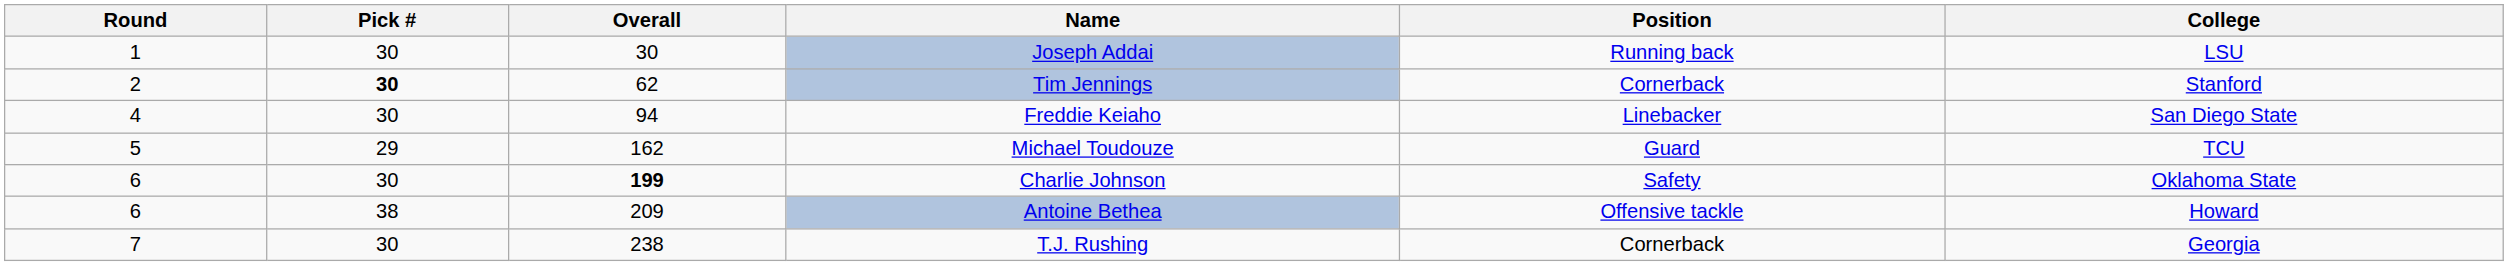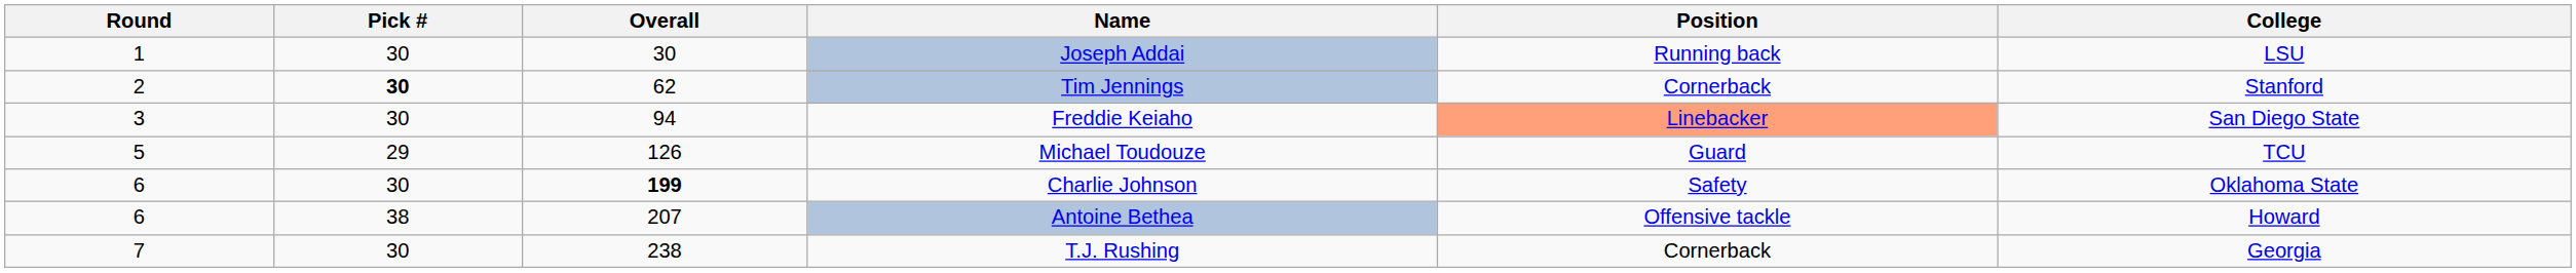 <table class="wikitable sortable sortable" style="width: 100%; text-align:center">
 <tr>
 <th>Round</th>
 <th>Pick #</th>
 <th>Overall</th>
 <th>Name</th>
 <th>Position</th>
 <th>College</th>
 </tr>
 <tr>
 <td>1</td>
 <td>30</td>
 <td>30</td>
 <td bgcolor=lightsteelblue><a href='#'>Joseph Addai</a></td>
 <td><a href='#'>Running back</a></td>
 <td><a href='#'>LSU</a></td>
 </tr>
 <tr>
 <td>2</td>
 <td><strong>30</strong></td>
 <td>62</td>
 <td bgcolor=lightsteelblue><a href='#'>Tim Jennings</a></td>
 <td><a href='#'>Cornerback</a></td>
 <td><a href='#'>Stanford</a></td>
 </tr>
 <tr>
-<td>4</td>
+<td>3</td>
 <td>30</td>
 <td>94</td>
 <td><a href='#'>Freddie Keiaho</a></td>
-<td><a href='#'>Linebacker</a></td>
+<td style="background: lightsalmon;"><a href='#'>Linebacker</a></td>
 <td><a href='#'>San Diego State</a></td>
 </tr>
 <tr>
 <td>5</td>
 <td>29</td>
-<td>162</td>
+<td>126</td>
 <td><a href='#'>Michael Toudouze</a></td>
 <td><a href='#'>Guard</a></td>
 <td><a href='#'>TCU</a></td>
 </tr>
 <tr>
 <td>6</td>
 <td>30</td>
 <td><strong>199</strong></td>
 <td><a href='#'>Charlie Johnson</a></td>
 <td><a href='#'>Safety</a></td>
 <td><a href='#'>Oklahoma State</a></td>
 </tr>
 <tr>
 <td>6</td>
 <td>38</td>
-<td>209</td>
+<td>207</td>
 <td bgcolor=lightsteelblue><a href='#'>Antoine Bethea</a></td>
 <td><a href='#'>Offensive tackle</a></td>
 <td><a href='#'>Howard</a></td>
 </tr>
 <tr>
 <td>7</td>
 <td>30</td>
 <td>238</td>
 <td><a href='#'>T.J. Rushing</a></td>
 <td>Cornerback</td>
 <td><a href='#'>Georgia</a></td>
 </tr>
 </table>
